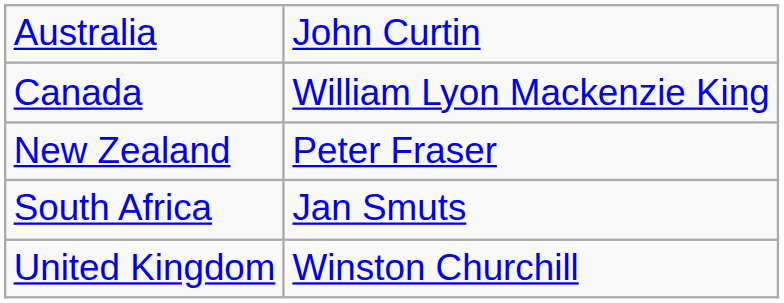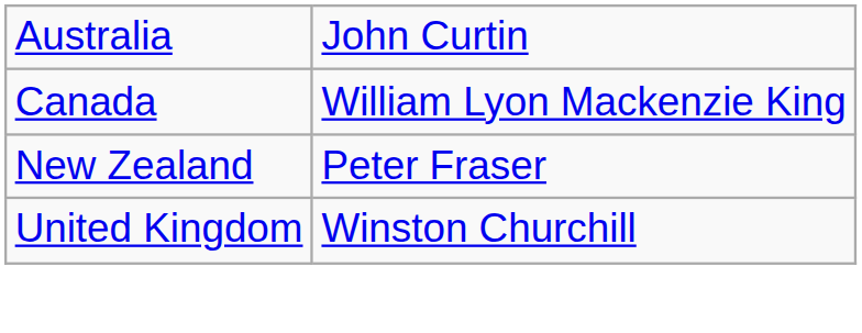 <table class="wikitable">
 <tr>
 <td> <a href='#'>Australia</a></td>
 <td><a href='#'>John Curtin</a></td>
 </tr>
 <tr>
 <td> <a href='#'>Canada</a></td>
 <td><a href='#'>William Lyon Mackenzie King</a></td>
 </tr>
 <tr>
 <td> <a href='#'>New Zealand</a></td>
 <td><a href='#'>Peter Fraser</a></td>
 </tr>
 <tr>
-<td> <a href='#'>South Africa</a></td>
-<td><a href='#'>Jan Smuts</a></td>
-</tr>
-<tr>
 <td> <a href='#'>United Kingdom</a></td>
 <td><a href='#'>Winston Churchill</a></td>
 </tr>
 </table>
